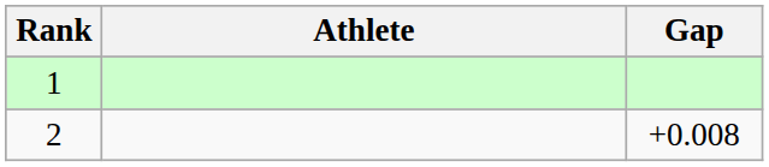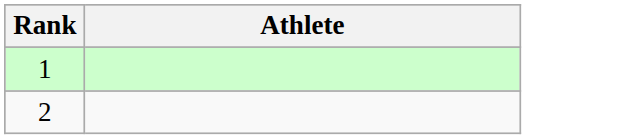 <table class=wikitable style="text-align:center">
 <tr>
 <th width=40>Rank</th>
 <th width=250>Athlete</th>
-<th width=60>Gap</th>
 </tr>
 <tr bgcolor="ccffcc">
 <td>1</td>
 <td align=left></td>
-<td></td>
 </tr>
 <tr>
 <td>2</td>
 <td align=left></td>
-<td>+0.008</td>
 </tr>
 </table>
